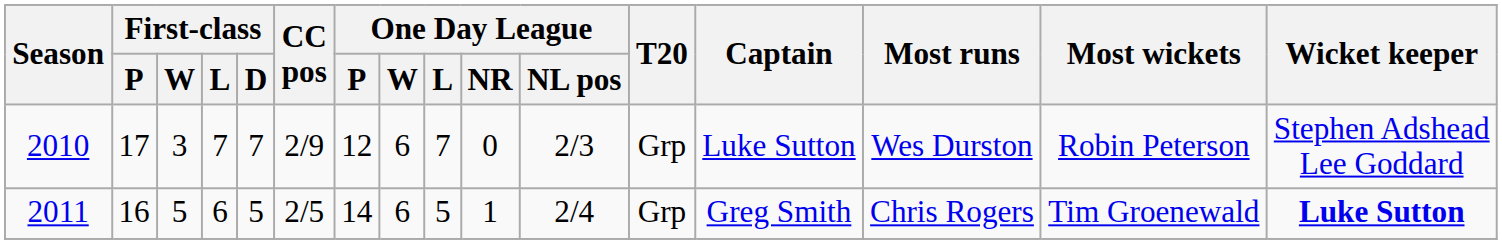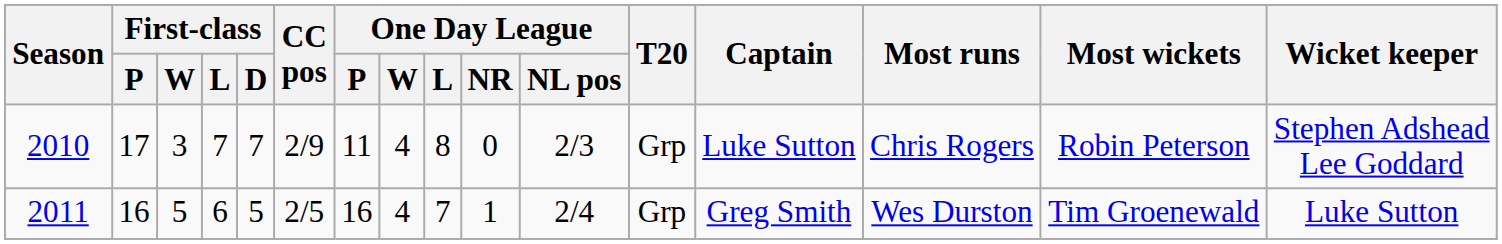 <table class="wikitable" style="text-align: center">
 <tr>
 <th rowspan=2>Season</th>
 <th colspan=4>First-class</th>
 <th rowspan=2>CC<br>pos</th>
 <th colspan=5>One Day League</th>
 <th rowspan=2>T20</th>
 <th rowspan=2>Captain</th>
 <th rowspan=2>Most runs</th>
 <th rowspan=2>Most wickets</th>
 <th rowspan=2>Wicket keeper</th>
 </tr>
 <tr>
 <th>P</th>
 <th>W</th>
 <th>L</th>
 <th>D</th>
 <th>P</th>
 <th>W</th>
 <th>L</th>
 <th>NR</th>
 <th>NL pos</th>
 </tr>
 <tr>
 <td><a href='#'>2010</a></td>
 <td>17</td>
 <td>3</td>
 <td>7</td>
 <td>7</td>
 <td>2/9</td>
-<td>12</td>
-<td>6</td>
-<td>7</td>
+<td>11</td>
+<td>4</td>
+<td>8</td>
 <td>0</td>
 <td>2/3</td>
 <td>Grp</td>
 <td><a href='#'>Luke Sutton</a></td>
-<td><a href='#'>Wes Durston</a></td>
+<td><a href='#'>Chris Rogers</a></td>
 <td><a href='#'>Robin Peterson</a></td>
 <td><a href='#'>Stephen Adshead</a><br><a href='#'>Lee Goddard</a></td>
 </tr>
 <tr>
 <td><a href='#'>2011</a></td>
 <td>16</td>
 <td>5</td>
 <td>6</td>
 <td>5</td>
 <td>2/5</td>
-<td>14</td>
-<td>6</td>
-<td>5</td>
+<td>16</td>
+<td>4</td>
+<td>7</td>
 <td>1</td>
 <td>2/4</td>
 <td>Grp</td>
 <td><a href='#'>Greg Smith</a></td>
-<td><a href='#'>Chris Rogers</a></td>
+<td><a href='#'>Wes Durston</a></td>
 <td><a href='#'>Tim Groenewald</a></td>
-<td><strong><a href='#'>Luke Sutton</a></strong></td>
+<td><a href='#'>Luke Sutton</a></td>
 </tr>
 </table>
